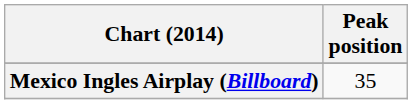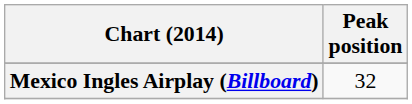 <table class="wikitable plainrowheaders sortable">
 <tr>
 <th>Chart (2014)</th>
 <th>Peak<br>position</th>
 </tr>
 <tr>
 </tr>
 <tr>
 </tr>
 <tr>
 </tr>
 <tr>
 </tr>
 <tr>
 <th scope="row">Mexico Ingles Airplay (<em><a href='#'>Billboard</a></em>)</th>
-<td style="text-align:center;">35</td>
+<td style="text-align:center;">32</td>
 </tr>
 <tr>
 </tr>
 <tr>
 </tr>
 <tr>
 </tr>
 <tr>
 </tr>
 <tr>
 </tr>
 </table>
